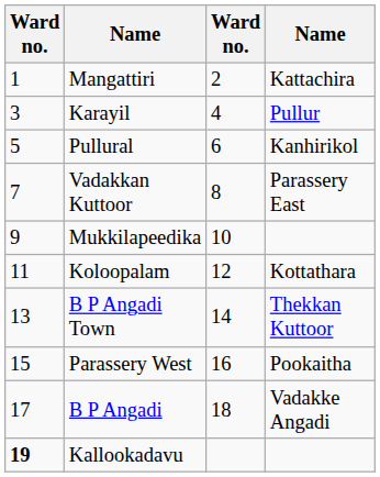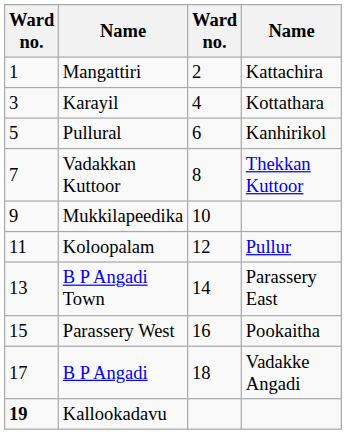 <table class="wikitable sortable" style="font-size: 95%;">
 <tr>
 <th width="20px">Ward no.</th>
 <th width="75px">Name</th>
 <th width="20px">Ward no.</th>
 <th width="75px">Name</th>
 </tr>
 <tr>
 <td>1</td>
 <td>Mangattiri</td>
 <td>2</td>
 <td>Kattachira</td>
 </tr>
 <tr>
 <td>3</td>
 <td>Karayil</td>
 <td>4</td>
-<td><a href='#'>Pullur</a></td>
+<td>Kottathara</td>
 </tr>
 <tr>
 <td>5</td>
 <td>Pullural</td>
 <td>6</td>
 <td>Kanhirikol</td>
 </tr>
 <tr>
 <td>7</td>
 <td>Vadakkan Kuttoor</td>
 <td>8</td>
-<td>Parassery East</td>
+<td><a href='#'>Thekkan Kuttoor</a></td>
 </tr>
 <tr>
 <td>9</td>
 <td>Mukkilapeedika</td>
 <td>10</td>
 <td></td>
 </tr>
 <tr>
 <td>11</td>
 <td>Koloopalam</td>
 <td>12</td>
-<td>Kottathara</td>
+<td><a href='#'>Pullur</a></td>
 </tr>
 <tr>
 <td>13</td>
 <td><a href='#'>B P Angadi</a> Town</td>
 <td>14</td>
-<td><a href='#'>Thekkan Kuttoor</a></td>
+<td>Parassery East</td>
 </tr>
 <tr>
 <td>15</td>
 <td>Parassery West</td>
 <td>16</td>
 <td>Pookaitha</td>
 </tr>
 <tr>
 <td>17</td>
 <td><a href='#'>B P Angadi</a></td>
 <td>18</td>
 <td>Vadakke Angadi</td>
 </tr>
 <tr>
 <td><strong>19</strong></td>
 <td>Kallookadavu</td>
 <td></td>
 <td></td>
 </tr>
 </table>
